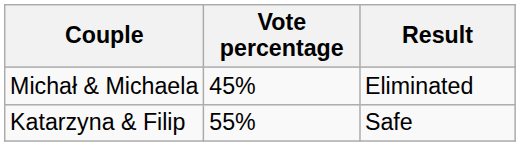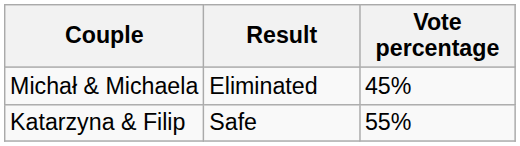 <table class="wikitable">
 <tr>
 <th style="width:130px;">Couple</th>
+<th style="width:100px;">Result</th>
 <th style="width:100px;">Vote percentage</th>
-<th style="width:100px;">Result</th>
 </tr>
 <tr>
 <td>Michał & Michaela</td>
+<td>Eliminated</td>
 <td>45%</td>
-<td>Eliminated</td>
 </tr>
 <tr>
 <td>Katarzyna & Filip</td>
+<td>Safe</td>
 <td>55%</td>
-<td>Safe</td>
 </tr>
 </table>
